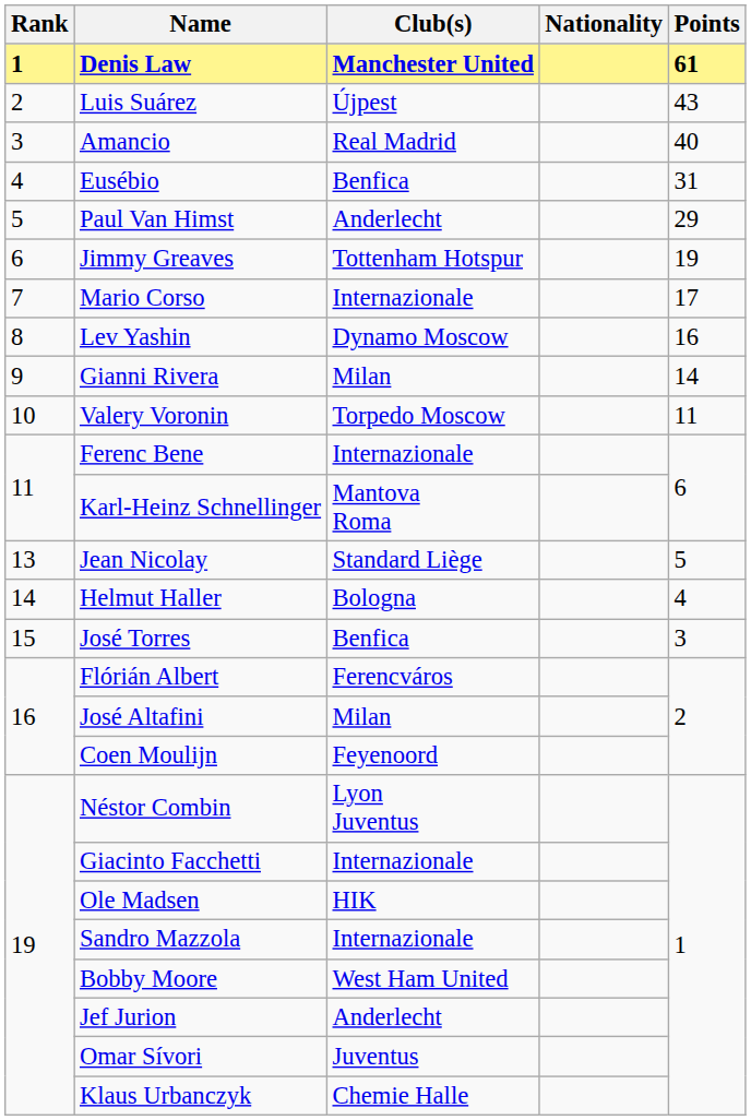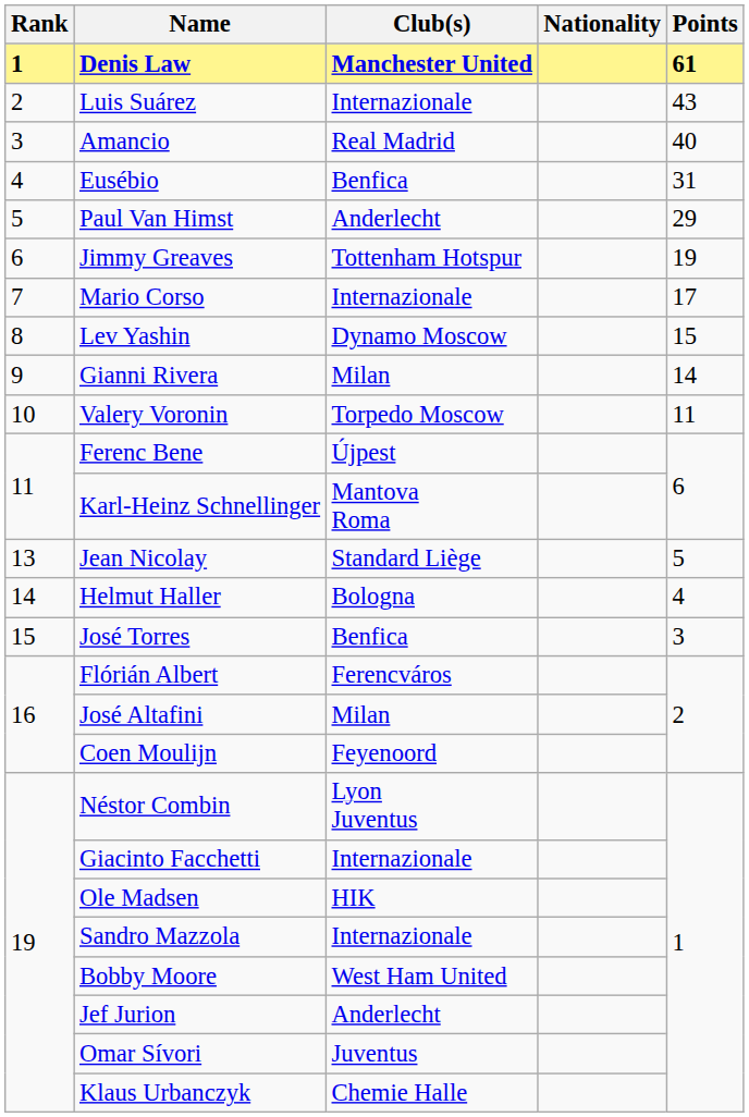 <table class="wikitable">
 <tr>
 <th>Rank</th>
 <th>Name</th>
 <th>Club(s)</th>
 <th>Nationality</th>
 <th>Points</th>
 </tr>
 <tr style="background-color: #FFF68F; font-weight: bold;">
 <td>1</td>
 <td><a href='#'>Denis Law</a></td>
 <td align="left"> <a href='#'>Manchester United</a></td>
 <td></td>
 <td>61</td>
 </tr>
 <tr>
 <td>2</td>
 <td><a href='#'>Luis Suárez</a></td>
-<td align="left"> <a href='#'>Újpest</a></td>
+<td align="left"> <a href='#'>Internazionale</a></td>
 <td></td>
 <td>43</td>
 </tr>
 <tr>
 <td>3</td>
 <td><a href='#'>Amancio</a></td>
 <td align="left"> <a href='#'>Real Madrid</a></td>
 <td></td>
 <td>40</td>
 </tr>
 <tr>
 <td>4</td>
 <td><a href='#'>Eusébio</a></td>
 <td align="left"> <a href='#'>Benfica</a></td>
 <td></td>
 <td>31</td>
 </tr>
 <tr>
 <td>5</td>
 <td><a href='#'>Paul Van Himst</a></td>
 <td align="left"> <a href='#'>Anderlecht</a></td>
 <td></td>
 <td>29</td>
 </tr>
 <tr>
 <td>6</td>
 <td><a href='#'>Jimmy Greaves</a></td>
 <td align="left"> <a href='#'>Tottenham Hotspur</a></td>
 <td></td>
 <td>19</td>
 </tr>
 <tr>
 <td>7</td>
 <td><a href='#'>Mario Corso</a></td>
 <td align="left"> <a href='#'>Internazionale</a></td>
 <td></td>
 <td>17</td>
 </tr>
 <tr>
 <td>8</td>
 <td><a href='#'>Lev Yashin</a></td>
 <td align="left"> <a href='#'>Dynamo Moscow</a></td>
 <td></td>
-<td>16</td>
+<td>15</td>
 </tr>
 <tr>
 <td>9</td>
 <td><a href='#'>Gianni Rivera</a></td>
 <td align="left"> <a href='#'>Milan</a></td>
 <td></td>
 <td>14</td>
 </tr>
 <tr>
 <td>10</td>
 <td><a href='#'>Valery Voronin</a></td>
 <td align="left"> <a href='#'>Torpedo Moscow</a></td>
 <td></td>
 <td>11</td>
 </tr>
 <tr>
 <td rowspan="2">11</td>
 <td><a href='#'>Ferenc Bene</a></td>
-<td align="left"> <a href='#'>Internazionale</a></td>
+<td align="left"> <a href='#'>Újpest</a></td>
 <td></td>
 <td rowspan="2">6</td>
 </tr>
 <tr>
 <td><a href='#'>Karl-Heinz Schnellinger</a></td>
 <td align="left"> <a href='#'>Mantova</a><br> <a href='#'>Roma</a></td>
 <td></td>
 </tr>
 <tr>
 <td>13</td>
 <td><a href='#'>Jean Nicolay</a></td>
 <td align="left"> <a href='#'>Standard Liège</a></td>
 <td></td>
 <td>5</td>
 </tr>
 <tr>
 <td>14</td>
 <td><a href='#'>Helmut Haller</a></td>
 <td align="left"> <a href='#'>Bologna</a></td>
 <td></td>
 <td>4</td>
 </tr>
 <tr>
 <td>15</td>
 <td><a href='#'>José Torres</a></td>
 <td> <a href='#'>Benfica</a></td>
 <td></td>
 <td>3</td>
 </tr>
 <tr>
 <td rowspan="3">16</td>
 <td><a href='#'>Flórián Albert</a></td>
 <td align="left"> <a href='#'>Ferencváros</a></td>
 <td></td>
 <td rowspan="3">2</td>
 </tr>
 <tr>
 <td><a href='#'>José Altafini</a></td>
 <td align="left"> <a href='#'>Milan</a></td>
 <td></td>
 </tr>
 <tr>
 <td><a href='#'>Coen Moulijn</a></td>
 <td align="left"> <a href='#'>Feyenoord</a></td>
 <td></td>
 </tr>
 <tr>
 <td rowspan="8">19</td>
 <td><a href='#'>Néstor Combin</a></td>
 <td align="left"> <a href='#'>Lyon</a><br> <a href='#'>Juventus</a></td>
 <td></td>
 <td rowspan="8">1</td>
 </tr>
 <tr>
 <td><a href='#'>Giacinto Facchetti</a></td>
 <td align="left"> <a href='#'>Internazionale</a></td>
 <td></td>
 </tr>
 <tr>
 <td><a href='#'>Ole Madsen</a></td>
 <td align="left"> <a href='#'>HIK</a></td>
 <td></td>
 </tr>
 <tr>
 <td><a href='#'>Sandro Mazzola</a></td>
 <td align="left"> <a href='#'>Internazionale</a></td>
 <td></td>
 </tr>
 <tr>
 <td><a href='#'>Bobby Moore</a></td>
 <td align="left"> <a href='#'>West Ham United</a></td>
 <td></td>
 </tr>
 <tr>
 <td><a href='#'>Jef Jurion</a></td>
 <td align="left"> <a href='#'>Anderlecht</a></td>
 <td></td>
 </tr>
 <tr>
 <td><a href='#'>Omar Sívori</a></td>
 <td align="left"> <a href='#'>Juventus</a></td>
 <td></td>
 </tr>
 <tr>
 <td><a href='#'>Klaus Urbanczyk</a></td>
 <td align="left"> <a href='#'>Chemie Halle</a></td>
 <td></td>
 </tr>
 </table>
